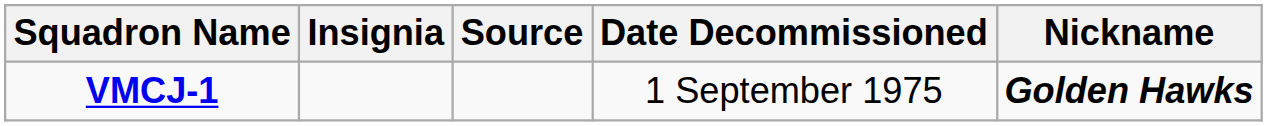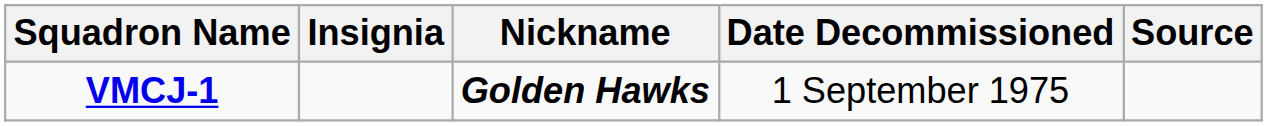 <table class="wikitable" style="text-align:center;">
 <tr>
 <th>Squadron Name</th>
 <th>Insignia</th>
+<th>Nickname</th>
+<th>Date Decommissioned</th>
 <th>Source</th>
-<th>Date Decommissioned</th>
-<th>Nickname</th>
 </tr>
 <tr>
 <td><strong><a href='#'>VMCJ-1</a></strong></td>
 <td></td>
+<td><strong><em>Golden Hawks</em></strong></td>
+<td>1 September 1975</td>
 <td></td>
-<td>1 September 1975</td>
-<td><strong><em>Golden Hawks</em></strong></td>
 </tr>
 </table>
